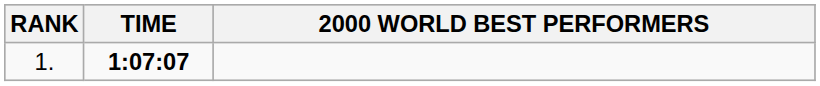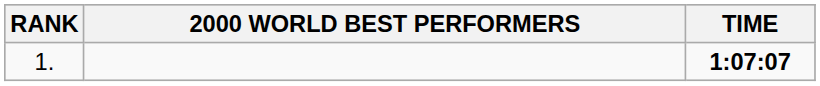 <table class="wikitable" style="border-collapse: collapse; font-size: 90%;">
 <tr>
 <th>RANK</th>
+<th align="center" style="width: 25em">2000 WORLD BEST PERFORMERS</th>
 <th align="center" style="width: 5em">TIME</th>
-<th align="center" style="width: 25em">2000 WORLD BEST PERFORMERS</th>
 </tr>
 <tr>
 <td align="center">1.</td>
+<td></td>
 <td align="center"><strong>1:07:07</strong></td>
-<td></td>
 </tr>
 </table>
